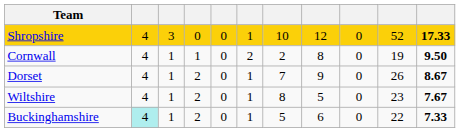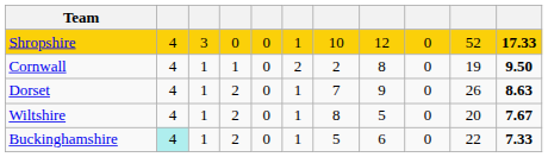 <table class="wikitable" style="text-align:center">
 <tr>
 <th width="150">Team</th>
 <th width="25"></th>
 <th width="25"></th>
 <th width="25"></th>
 <th width="25"></th>
 <th width="25"></th>
 <th width="40"></th>
 <th width="40"></th>
 <th width="40"></th>
 <th width="40"></th>
 <th width="40"></th>
 </tr>
 <tr style="background:#fbd009;">
 <td style="text-align:left"><a href='#'>Shropshire</a></td>
 <td>4</td>
 <td>3</td>
 <td>0</td>
 <td>0</td>
 <td>1</td>
 <td>10</td>
 <td>12</td>
 <td>0</td>
 <td>52</td>
 <td><strong>17.33</strong></td>
 </tr>
 <tr>
 <td style="text-align:left"><a href='#'>Cornwall</a></td>
 <td>4</td>
 <td>1</td>
 <td>1</td>
 <td>0</td>
 <td>2</td>
 <td>2</td>
 <td>8</td>
 <td>0</td>
 <td>19</td>
 <td><strong>9.50</strong></td>
 </tr>
 <tr>
 <td style="text-align:left"><a href='#'>Dorset</a></td>
 <td>4</td>
 <td>1</td>
 <td>2</td>
 <td>0</td>
 <td>1</td>
 <td>7</td>
 <td>9</td>
 <td>0</td>
 <td>26</td>
-<td><strong>8.67</strong></td>
+<td><strong>8.63</strong></td>
 </tr>
 <tr>
 <td style="text-align:left"><a href='#'>Wiltshire</a></td>
 <td>4</td>
 <td>1</td>
 <td>2</td>
 <td>0</td>
 <td>1</td>
 <td>8</td>
 <td>5</td>
 <td>0</td>
-<td>23</td>
+<td>20</td>
 <td><strong>7.67</strong></td>
 </tr>
 <tr>
 <td style="text-align:left"><a href='#'>Buckinghamshire</a></td>
 <td style="background: paleturquoise;">4</td>
 <td>1</td>
 <td>2</td>
 <td>0</td>
 <td>1</td>
 <td>5</td>
 <td>6</td>
 <td>0</td>
 <td>22</td>
 <td><strong>7.33</strong></td>
 </tr>
 </table>
